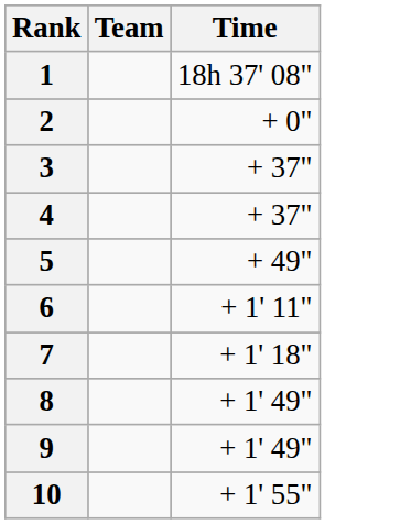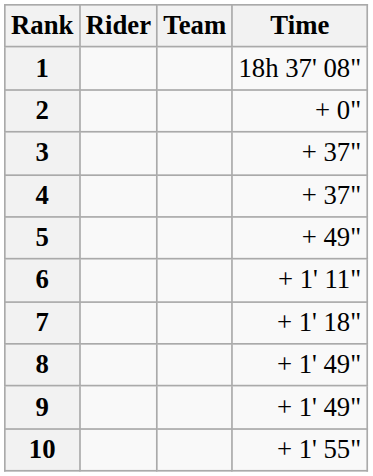 <table class="wikitable" margin-bottom:0;">
 <tr>
 <th scope="col">Rank</th>
+<th scope="col">Rider</th>
 <th scope="col">Team</th>
 <th scope="col">Time</th>
 </tr>
 <tr>
 <th scope="row">1</th>
+<td> </td>
 <td></td>
 <td align="right">18h 37' 08"</td>
 </tr>
 <tr>
 <th scope="row">2</th>
 <td></td>
+<td></td>
 <td align="right">+ 0"</td>
 </tr>
 <tr>
 <th scope="row">3</th>
+<td></td>
 <td></td>
 <td align="right">+ 37"</td>
 </tr>
 <tr>
 <th scope="row">4</th>
 <td></td>
+<td></td>
 <td align="right">+ 37"</td>
 </tr>
 <tr>
 <th scope="row">5</th>
+<td></td>
 <td></td>
 <td align="right">+ 49"</td>
 </tr>
 <tr>
 <th scope="row">6</th>
 <td></td>
+<td></td>
 <td align="right">+ 1' 11"</td>
 </tr>
 <tr>
 <th scope="row">7</th>
+<td></td>
 <td></td>
 <td align="right">+ 1' 18"</td>
 </tr>
 <tr>
 <th scope="row">8</th>
 <td></td>
+<td></td>
 <td align="right">+ 1' 49"</td>
 </tr>
 <tr>
 <th scope="row">9</th>
+<td></td>
 <td></td>
 <td align="right">+ 1' 49"</td>
 </tr>
 <tr>
 <th scope="row">10</th>
 <td></td>
+<td></td>
 <td align="right">+ 1' 55"</td>
 </tr>
 </table>
